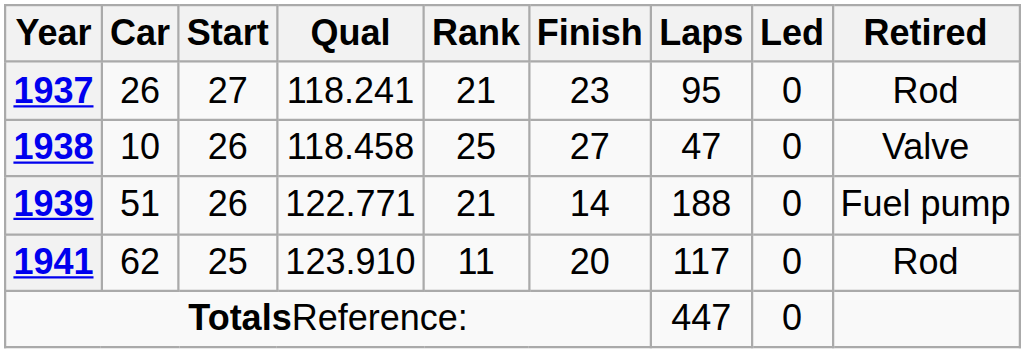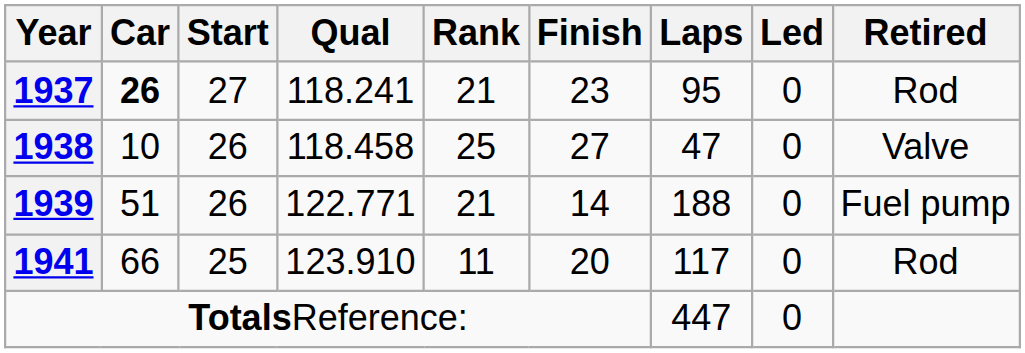 <table class="wikitable" style="text-align:center">
 <tr>
 <th>Year</th>
 <th>Car</th>
 <th>Start</th>
 <th>Qual</th>
 <th>Rank</th>
 <th>Finish</th>
 <th>Laps</th>
 <th>Led</th>
 <th>Retired</th>
 </tr>
 <tr>
 <th><a href='#'>1937</a></th>
-<td>26</td>
+<td><strong>26</strong></td>
 <td>27</td>
 <td>118.241</td>
 <td>21</td>
 <td>23</td>
 <td>95</td>
 <td>0</td>
 <td>Rod</td>
 </tr>
 <tr>
 <th><a href='#'>1938</a></th>
 <td>10</td>
 <td>26</td>
 <td>118.458</td>
 <td>25</td>
 <td>27</td>
 <td>47</td>
 <td>0</td>
 <td>Valve</td>
 </tr>
 <tr>
 <th><a href='#'>1939</a></th>
 <td>51</td>
 <td>26</td>
 <td>122.771</td>
 <td>21</td>
 <td>14</td>
 <td>188</td>
 <td>0</td>
 <td>Fuel pump</td>
 </tr>
 <tr>
 <th><a href='#'>1941</a></th>
-<td>62</td>
+<td>66</td>
 <td>25</td>
 <td>123.910</td>
 <td>11</td>
 <td>20</td>
 <td>117</td>
 <td>0</td>
 <td>Rod</td>
 </tr>
 <tr>
 <td colspan=6><strong>Totals</strong>Reference:</td>
 <td>447</td>
 <td>0</td>
 <td></td>
 </tr>
 </table>
